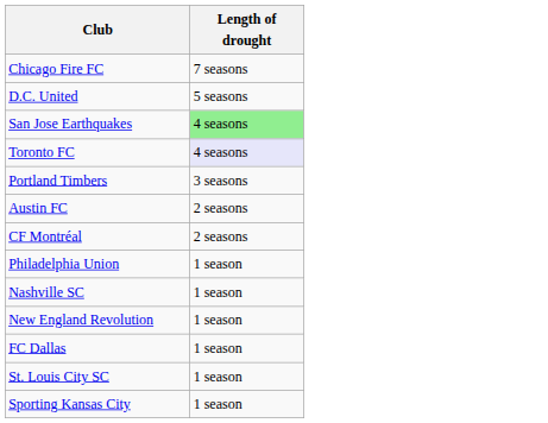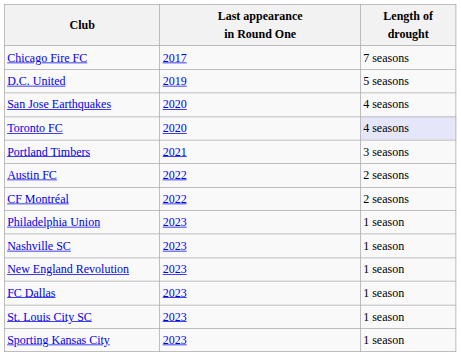 <table class="wikitable sortable" style="font-size:1.00em; line-height:1.5em;">
 <tr>
 <th width="200pt">Club</th>
+<th width="260pt">Last appearance<br>in Round One</th>
 <th width="120pt">Length of drought</th>
 </tr>
 <tr>
 <td align="left"><a href='#'>Chicago Fire FC</a></td>
+<td><a href='#'>2017</a></td>
 <td>7 seasons</td>
 </tr>
 <tr>
 <td align="left"><a href='#'>D.C. United</a></td>
+<td><a href='#'>2019</a></td>
 <td>5 seasons</td>
 </tr>
 <tr>
 <td align="left"><a href='#'>San Jose Earthquakes</a></td>
-<td style="background: lightgreen;">4 seasons</td>
+<td><a href='#'>2020</a></td>
+<td>4 seasons</td>
 </tr>
 <tr>
 <td align="left"><a href='#'>Toronto FC</a></td>
+<td><a href='#'>2020</a></td>
 <td style="background: lavender;">4 seasons</td>
 </tr>
 <tr>
 <td align="left"><a href='#'>Portland Timbers</a></td>
+<td><a href='#'>2021</a></td>
 <td>3 seasons</td>
 </tr>
 <tr>
 <td align="left"><a href='#'>Austin FC</a></td>
+<td><a href='#'>2022</a></td>
 <td>2 seasons</td>
 </tr>
 <tr>
 <td align="left"><a href='#'>CF Montréal</a></td>
+<td><a href='#'>2022</a></td>
 <td>2 seasons</td>
 </tr>
 <tr>
 <td align="left"><a href='#'>Philadelphia Union</a></td>
+<td><a href='#'>2023</a></td>
 <td>1 season</td>
 </tr>
 <tr>
 <td align="left"><a href='#'>Nashville SC</a></td>
+<td><a href='#'>2023</a></td>
 <td>1 season</td>
 </tr>
 <tr>
 <td align="left"><a href='#'>New England Revolution</a></td>
+<td><a href='#'>2023</a></td>
 <td>1 season</td>
 </tr>
 <tr>
 <td align="left"><a href='#'>FC Dallas</a></td>
+<td><a href='#'>2023</a></td>
 <td>1 season</td>
 </tr>
 <tr>
 <td align="left"><a href='#'>St. Louis City SC</a></td>
+<td><a href='#'>2023</a></td>
 <td>1 season</td>
 </tr>
 <tr>
 <td align="left"><a href='#'>Sporting Kansas City</a></td>
+<td><a href='#'>2023</a></td>
 <td>1 season<br></td>
 </tr>
 </table>
